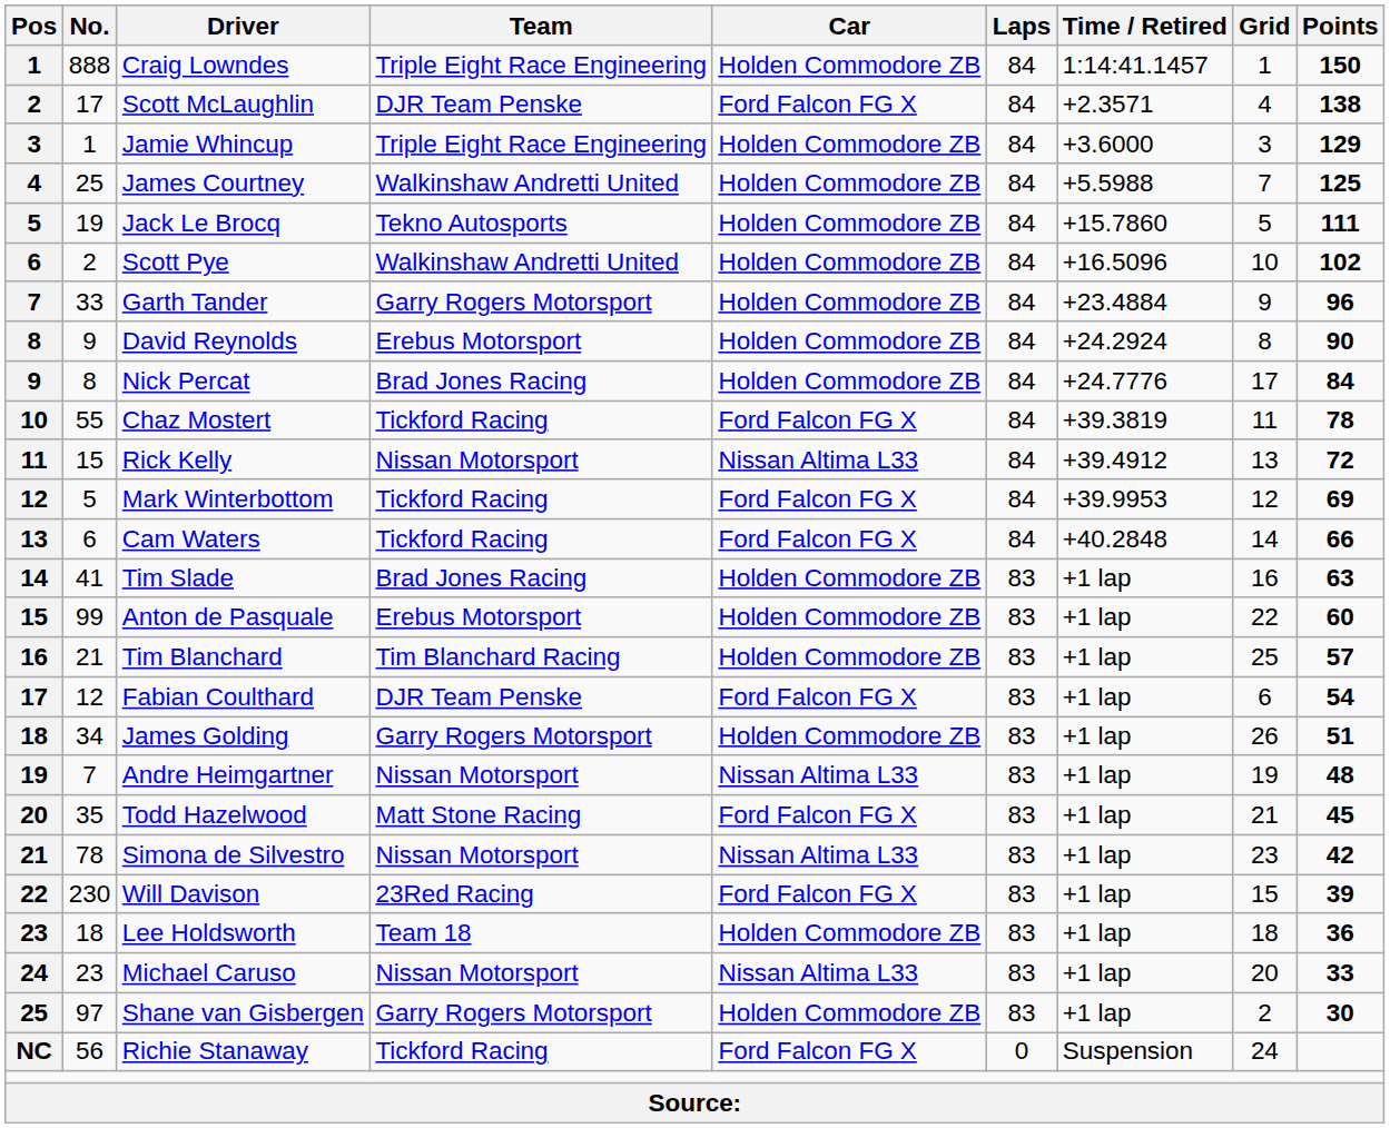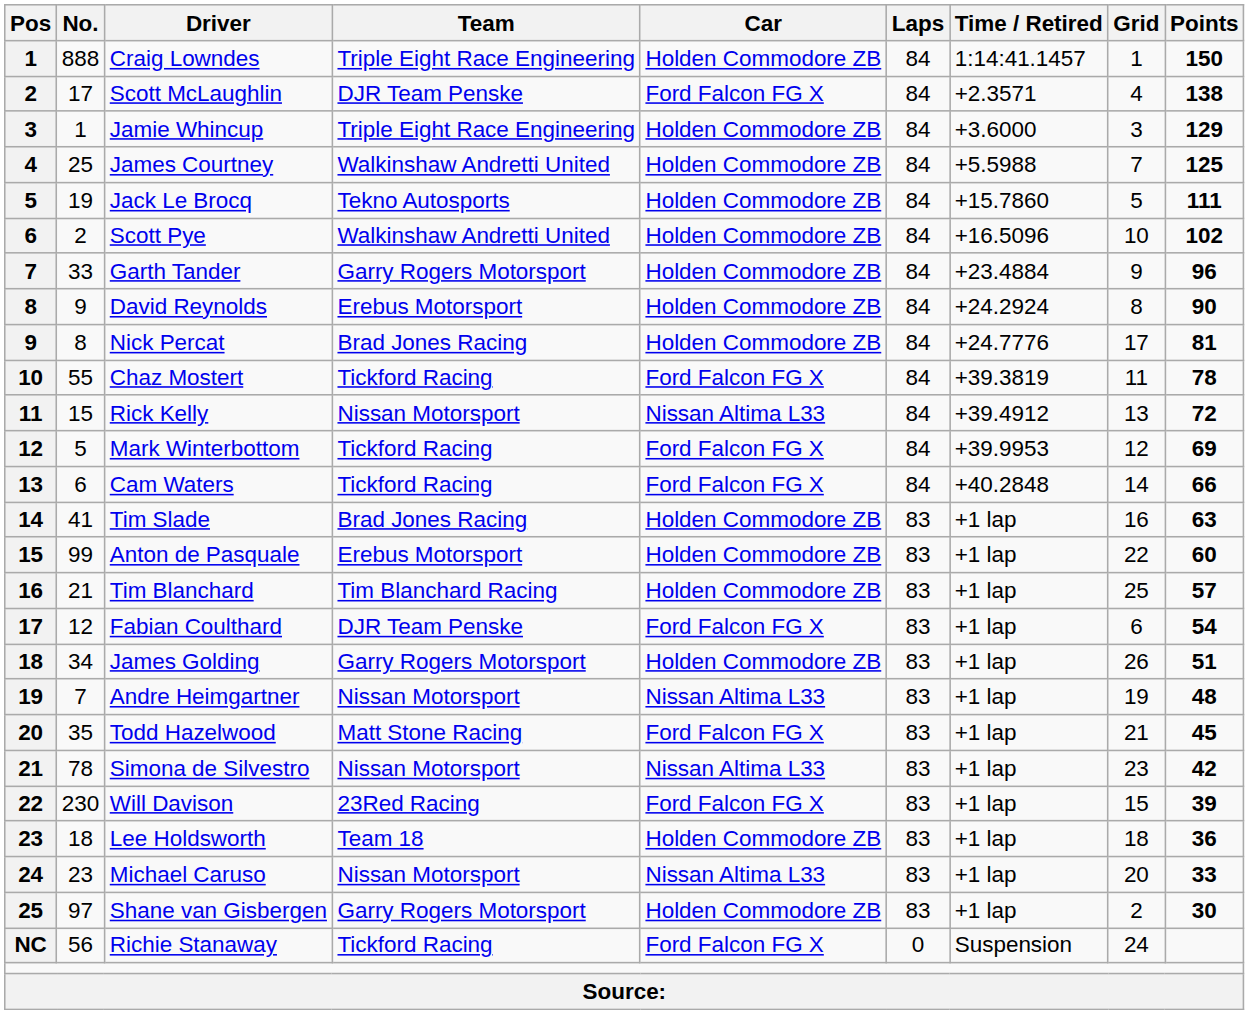 <table class="wikitable" style="font-size:90%;">
 <tr>
 <th>Pos</th>
 <th>No.</th>
 <th>Driver</th>
 <th>Team</th>
 <th>Car</th>
 <th>Laps</th>
 <th>Time / Retired</th>
 <th>Grid</th>
 <th>Points</th>
 </tr>
 <tr>
 <th>1</th>
 <td align="center">888</td>
 <td> <a href='#'>Craig Lowndes</a></td>
 <td><a href='#'>Triple Eight Race Engineering</a></td>
 <td><a href='#'>Holden Commodore ZB</a></td>
 <td align="center">84</td>
 <td>1:14:41.1457</td>
 <td align="center">1</td>
 <td align="center"><strong>150</strong></td>
 </tr>
 <tr>
 <th>2</th>
 <td align="center">17</td>
 <td> <a href='#'>Scott McLaughlin</a></td>
 <td><a href='#'>DJR Team Penske</a></td>
 <td><a href='#'>Ford Falcon FG X</a></td>
 <td align="center">84</td>
 <td>+2.3571</td>
 <td align="center">4</td>
 <td align="center"><strong>138</strong></td>
 </tr>
 <tr>
 <th>3</th>
 <td align="center">1</td>
 <td> <a href='#'>Jamie Whincup</a></td>
 <td><a href='#'>Triple Eight Race Engineering</a></td>
 <td><a href='#'>Holden Commodore ZB</a></td>
 <td align="center">84</td>
 <td>+3.6000</td>
 <td align="center">3</td>
 <td align="center"><strong>129</strong></td>
 </tr>
 <tr>
 <th>4</th>
 <td align="center">25</td>
 <td> <a href='#'>James Courtney</a></td>
 <td><a href='#'>Walkinshaw Andretti United</a></td>
 <td><a href='#'>Holden Commodore ZB</a></td>
 <td align="center">84</td>
 <td>+5.5988</td>
 <td align="center">7</td>
 <td align="center"><strong>125</strong></td>
 </tr>
 <tr>
 <th>5</th>
 <td align="center">19</td>
 <td> <a href='#'>Jack Le Brocq</a></td>
 <td><a href='#'>Tekno Autosports</a></td>
 <td><a href='#'>Holden Commodore ZB</a></td>
 <td align="center">84</td>
 <td>+15.7860</td>
 <td align="center">5</td>
 <td align="center"><strong>111</strong></td>
 </tr>
 <tr>
 <th>6</th>
 <td align="center">2</td>
 <td> <a href='#'>Scott Pye</a></td>
 <td><a href='#'>Walkinshaw Andretti United</a></td>
 <td><a href='#'>Holden Commodore ZB</a></td>
 <td align="center">84</td>
 <td>+16.5096</td>
 <td align="center">10</td>
 <td align="center"><strong>102</strong></td>
 </tr>
 <tr>
 <th>7</th>
 <td align="center">33</td>
 <td> <a href='#'>Garth Tander</a></td>
 <td><a href='#'>Garry Rogers Motorsport</a></td>
 <td><a href='#'>Holden Commodore ZB</a></td>
 <td align="center">84</td>
 <td>+23.4884</td>
 <td align="center">9</td>
 <td align="center"><strong>96</strong></td>
 </tr>
 <tr>
 <th>8</th>
 <td align="center">9</td>
 <td> <a href='#'>David Reynolds</a></td>
 <td><a href='#'>Erebus Motorsport</a></td>
 <td><a href='#'>Holden Commodore ZB</a></td>
 <td align="center">84</td>
 <td>+24.2924</td>
 <td align="center">8</td>
 <td align="center"><strong>90</strong></td>
 </tr>
 <tr>
 <th>9</th>
 <td align="center">8</td>
 <td> <a href='#'>Nick Percat</a></td>
 <td><a href='#'>Brad Jones Racing</a></td>
 <td><a href='#'>Holden Commodore ZB</a></td>
 <td align="center">84</td>
 <td>+24.7776</td>
 <td align="center">17</td>
-<td align="center"><strong>84</strong></td>
+<td align="center"><strong>81</strong></td>
 </tr>
 <tr>
 <th>10</th>
 <td align="center">55</td>
 <td> <a href='#'>Chaz Mostert</a></td>
 <td><a href='#'>Tickford Racing</a></td>
 <td><a href='#'>Ford Falcon FG X</a></td>
 <td align="center">84</td>
 <td>+39.3819</td>
 <td align="center">11</td>
 <td align="center"><strong>78</strong></td>
 </tr>
 <tr>
 <th>11</th>
 <td align="center">15</td>
 <td> <a href='#'>Rick Kelly</a></td>
 <td><a href='#'>Nissan Motorsport</a></td>
 <td><a href='#'>Nissan Altima L33</a></td>
 <td align="center">84</td>
 <td>+39.4912</td>
 <td align="center">13</td>
 <td align="center"><strong>72</strong></td>
 </tr>
 <tr>
 <th>12</th>
 <td align="center">5</td>
 <td> <a href='#'>Mark Winterbottom</a></td>
 <td><a href='#'>Tickford Racing</a></td>
 <td><a href='#'>Ford Falcon FG X</a></td>
 <td align="center">84</td>
 <td>+39.9953</td>
 <td align="center">12</td>
 <td align="center"><strong>69</strong></td>
 </tr>
 <tr>
 <th>13</th>
 <td align="center">6</td>
 <td> <a href='#'>Cam Waters</a></td>
 <td><a href='#'>Tickford Racing</a></td>
 <td><a href='#'>Ford Falcon FG X</a></td>
 <td align="center">84</td>
 <td>+40.2848</td>
 <td align="center">14</td>
 <td align="center"><strong>66</strong></td>
 </tr>
 <tr>
 <th>14</th>
 <td align="center">41</td>
 <td> <a href='#'>Tim Slade</a></td>
 <td><a href='#'>Brad Jones Racing</a></td>
 <td><a href='#'>Holden Commodore ZB</a></td>
 <td align="center">83</td>
 <td>+1 lap</td>
 <td align="center">16</td>
 <td align="center"><strong>63</strong></td>
 </tr>
 <tr>
 <th>15</th>
 <td align="center">99</td>
 <td> <a href='#'>Anton de Pasquale</a></td>
 <td><a href='#'>Erebus Motorsport</a></td>
 <td><a href='#'>Holden Commodore ZB</a></td>
 <td align="center">83</td>
 <td>+1 lap</td>
 <td align="center">22</td>
 <td align="center"><strong>60</strong></td>
 </tr>
 <tr>
 <th>16</th>
 <td align="center">21</td>
 <td> <a href='#'>Tim Blanchard</a></td>
 <td><a href='#'>Tim Blanchard Racing</a></td>
 <td><a href='#'>Holden Commodore ZB</a></td>
 <td align="center">83</td>
 <td>+1 lap</td>
 <td align="center">25</td>
 <td align="center"><strong>57</strong></td>
 </tr>
 <tr>
 <th>17</th>
 <td align="center">12</td>
 <td> <a href='#'>Fabian Coulthard</a></td>
 <td><a href='#'>DJR Team Penske</a></td>
 <td><a href='#'>Ford Falcon FG X</a></td>
 <td align="center">83</td>
 <td>+1 lap</td>
 <td align="center">6</td>
 <td align="center"><strong>54</strong></td>
 </tr>
 <tr>
 <th>18</th>
 <td align="center">34</td>
 <td> <a href='#'>James Golding</a></td>
 <td><a href='#'>Garry Rogers Motorsport</a></td>
 <td><a href='#'>Holden Commodore ZB</a></td>
 <td align="center">83</td>
 <td>+1 lap</td>
 <td align="center">26</td>
 <td align="center"><strong>51</strong></td>
 </tr>
 <tr>
 <th>19</th>
 <td align="center">7</td>
 <td> <a href='#'>Andre Heimgartner</a></td>
 <td><a href='#'>Nissan Motorsport</a></td>
 <td><a href='#'>Nissan Altima L33</a></td>
 <td align="center">83</td>
 <td>+1 lap</td>
 <td align="center">19</td>
 <td align="center"><strong>48</strong></td>
 </tr>
 <tr>
 <th>20</th>
 <td align="center">35</td>
 <td> <a href='#'>Todd Hazelwood</a></td>
 <td><a href='#'>Matt Stone Racing</a></td>
 <td><a href='#'>Ford Falcon FG X</a></td>
 <td align="center">83</td>
 <td>+1 lap</td>
 <td align="center">21</td>
 <td align="center"><strong>45</strong></td>
 </tr>
 <tr>
 <th>21</th>
 <td align="center">78</td>
 <td> <a href='#'>Simona de Silvestro</a></td>
 <td><a href='#'>Nissan Motorsport</a></td>
 <td><a href='#'>Nissan Altima L33</a></td>
 <td align="center">83</td>
 <td>+1 lap</td>
 <td align="center">23</td>
 <td align="center"><strong>42</strong></td>
 </tr>
 <tr>
 <th>22</th>
 <td align="center">230</td>
 <td> <a href='#'>Will Davison</a></td>
 <td><a href='#'>23Red Racing</a></td>
 <td><a href='#'>Ford Falcon FG X</a></td>
 <td align="center">83</td>
 <td>+1 lap</td>
 <td align="center">15</td>
 <td align="center"><strong>39</strong></td>
 </tr>
 <tr>
 <th>23</th>
 <td align="center">18</td>
 <td> <a href='#'>Lee Holdsworth</a></td>
 <td><a href='#'>Team 18</a></td>
 <td><a href='#'>Holden Commodore ZB</a></td>
 <td align="center">83</td>
 <td>+1 lap</td>
 <td align="center">18</td>
 <td align="center"><strong>36</strong></td>
 </tr>
 <tr>
 <th>24</th>
 <td align="center">23</td>
 <td> <a href='#'>Michael Caruso</a></td>
 <td><a href='#'>Nissan Motorsport</a></td>
 <td><a href='#'>Nissan Altima L33</a></td>
 <td align="center">83</td>
 <td>+1 lap</td>
 <td align="center">20</td>
 <td align="center"><strong>33</strong></td>
 </tr>
 <tr>
 <th>25</th>
 <td align="center">97</td>
 <td> <a href='#'>Shane van Gisbergen</a></td>
 <td><a href='#'>Garry Rogers Motorsport</a></td>
 <td><a href='#'>Holden Commodore ZB</a></td>
 <td align="center">83</td>
 <td>+1 lap</td>
 <td align="center">2</td>
 <td align="center"><strong>30</strong></td>
 </tr>
 <tr>
 <th>NC</th>
 <td align="center">56</td>
 <td> <a href='#'>Richie Stanaway</a></td>
 <td><a href='#'>Tickford Racing</a></td>
 <td><a href='#'>Ford Falcon FG X</a></td>
 <td align="center">0</td>
 <td>Suspension</td>
 <td align="center">24</td>
 <td align="center"></td>
 </tr>
 <tr>
 <td colspan="9" align="center"></td>
 </tr>
 <tr>
 <th colspan="9">Source:</th>
 </tr>
 </table>
